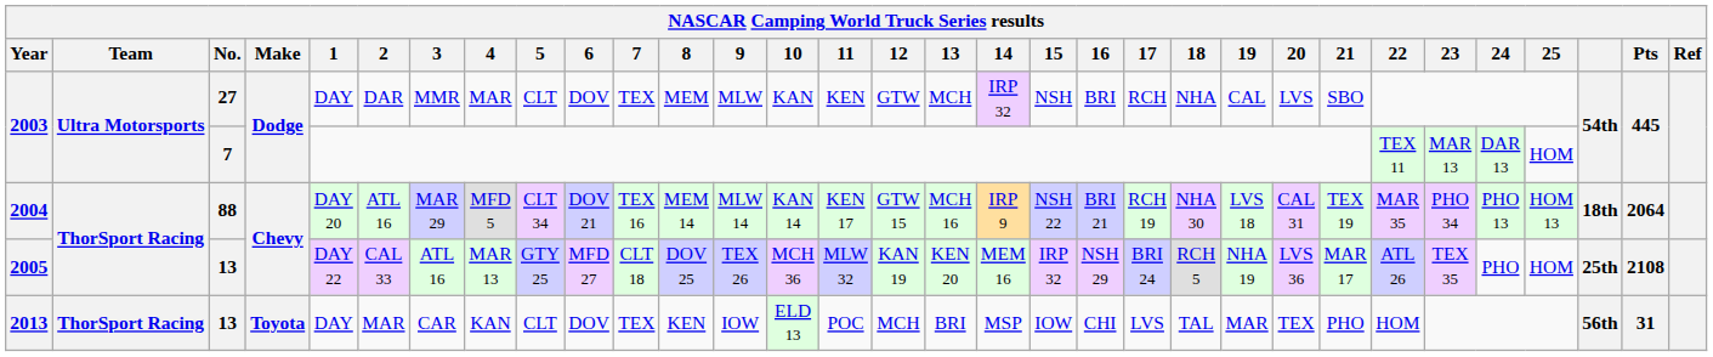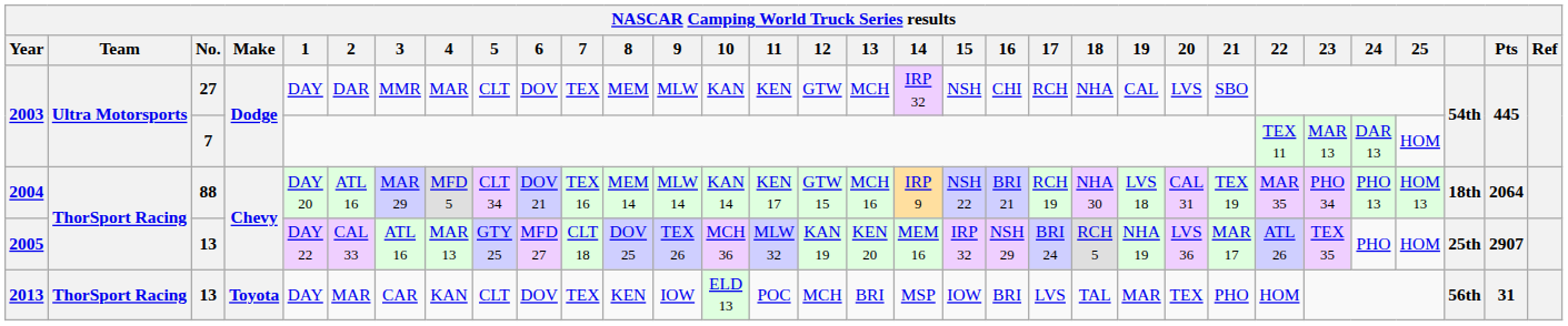 <table class="wikitable" style="text-align:center; font-size:75%">
 <tr>
 <th colspan=45><a href='#'>NASCAR</a> <a href='#'>Camping World Truck Series</a> results</th>
 </tr>
 <tr>
 <th>Year</th>
 <th>Team</th>
 <th>No.</th>
 <th>Make</th>
 <th>1</th>
 <th>2</th>
 <th>3</th>
 <th>4</th>
 <th>5</th>
 <th>6</th>
 <th>7</th>
 <th>8</th>
 <th>9</th>
 <th>10</th>
 <th>11</th>
 <th>12</th>
 <th>13</th>
 <th>14</th>
 <th>15</th>
 <th>16</th>
 <th>17</th>
 <th>18</th>
 <th>19</th>
 <th>20</th>
 <th>21</th>
 <th>22</th>
 <th>23</th>
 <th>24</th>
 <th>25</th>
 <th></th>
 <th>Pts</th>
 <th>Ref</th>
 </tr>
 <tr>
 <th rowspan=2><a href='#'>2003</a></th>
 <th rowspan=2><a href='#'>Ultra Motorsports</a></th>
 <th>27</th>
 <th rowspan=2><a href='#'>Dodge</a></th>
 <td><a href='#'>DAY</a></td>
 <td><a href='#'>DAR</a></td>
 <td><a href='#'>MMR</a></td>
 <td><a href='#'>MAR</a></td>
 <td><a href='#'>CLT</a></td>
 <td><a href='#'>DOV</a></td>
 <td><a href='#'>TEX</a></td>
 <td><a href='#'>MEM</a></td>
 <td><a href='#'>MLW</a></td>
 <td><a href='#'>KAN</a></td>
 <td><a href='#'>KEN</a></td>
 <td><a href='#'>GTW</a></td>
 <td><a href='#'>MCH</a></td>
 <td style="background:#EFCFFF;"><a href='#'>IRP</a><br><small>32</small></td>
 <td><a href='#'>NSH</a></td>
-<td><a href='#'>BRI</a></td>
+<td><a href='#'>CHI</a></td>
 <td><a href='#'>RCH</a></td>
 <td><a href='#'>NHA</a></td>
 <td><a href='#'>CAL</a></td>
 <td><a href='#'>LVS</a></td>
 <td><a href='#'>SBO</a></td>
 <td colspan=4></td>
 <th rowspan=2>54th</th>
 <th rowspan=2>445</th>
 <th rowspan=2></th>
 </tr>
 <tr>
 <th>7</th>
 <td colspan=21></td>
 <td style="background:#DFFFDF;"><a href='#'>TEX</a><br><small>11</small></td>
 <td style="background:#DFFFDF;"><a href='#'>MAR</a><br><small>13</small></td>
 <td style="background:#DFFFDF;"><a href='#'>DAR</a><br><small>13</small></td>
 <td><a href='#'>HOM</a></td>
 </tr>
 <tr>
 <th><a href='#'>2004</a></th>
 <th rowspan=2><a href='#'>ThorSport Racing</a></th>
 <th>88</th>
 <th rowspan=2><a href='#'>Chevy</a></th>
 <td style="background:#DFFFDF;"><a href='#'>DAY</a><br><small>20</small></td>
 <td style="background:#DFFFDF;"><a href='#'>ATL</a><br><small>16</small></td>
 <td style="background:#CFCFFF;"><a href='#'>MAR</a><br><small>29</small></td>
 <td style="background:#DFDFDF;"><a href='#'>MFD</a><br><small>5</small></td>
 <td style="background:#EFCFFF;"><a href='#'>CLT</a><br><small>34</small></td>
 <td style="background:#CFCFFF;"><a href='#'>DOV</a><br><small>21</small></td>
 <td style="background:#DFFFDF;"><a href='#'>TEX</a><br><small>16</small></td>
 <td style="background:#DFFFDF;"><a href='#'>MEM</a><br><small>14</small></td>
 <td style="background:#DFFFDF;"><a href='#'>MLW</a><br><small>14</small></td>
 <td style="background:#DFFFDF;"><a href='#'>KAN</a><br><small>14</small></td>
 <td style="background:#DFFFDF;"><a href='#'>KEN</a><br><small>17</small></td>
 <td style="background:#DFFFDF;"><a href='#'>GTW</a><br><small>15</small></td>
 <td style="background:#DFFFDF;"><a href='#'>MCH</a><br><small>16</small></td>
 <td style="background:#FFDF9F;"><a href='#'>IRP</a><br><small>9</small></td>
 <td style="background:#CFCFFF;"><a href='#'>NSH</a><br><small>22</small></td>
 <td style="background:#CFCFFF;"><a href='#'>BRI</a><br><small>21</small></td>
 <td style="background:#DFFFDF;"><a href='#'>RCH</a><br><small>19</small></td>
 <td style="background:#EFCFFF;"><a href='#'>NHA</a><br><small>30</small></td>
 <td style="background:#DFFFDF;"><a href='#'>LVS</a><br><small>18</small></td>
 <td style="background:#EFCFFF;"><a href='#'>CAL</a><br><small>31</small></td>
 <td style="background:#DFFFDF;"><a href='#'>TEX</a><br><small>19</small></td>
 <td style="background:#EFCFFF;"><a href='#'>MAR</a><br><small>35</small></td>
 <td style="background:#EFCFFF;"><a href='#'>PHO</a><br><small>34</small></td>
 <td style="background:#DFFFDF;"><a href='#'>PHO</a><br><small>13</small></td>
 <td style="background:#DFFFDF;"><a href='#'>HOM</a><br><small>13</small></td>
 <th>18th</th>
 <th>2064</th>
 <th></th>
 </tr>
 <tr>
 <th><a href='#'>2005</a></th>
 <th>13</th>
 <td style="background:#EFCFFF;"><a href='#'>DAY</a><br><small>22</small></td>
 <td style="background:#EFCFFF;"><a href='#'>CAL</a><br><small>33</small></td>
 <td style="background:#DFFFDF;"><a href='#'>ATL</a><br><small>16</small></td>
 <td style="background:#DFFFDF;"><a href='#'>MAR</a><br><small>13</small></td>
 <td style="background:#CFCFFF;"><a href='#'>GTY</a><br><small>25</small></td>
 <td style="background:#EFCFFF;"><a href='#'>MFD</a><br><small>27</small></td>
 <td style="background:#DFFFDF;"><a href='#'>CLT</a><br><small>18</small></td>
 <td style="background:#CFCFFF;"><a href='#'>DOV</a><br><small>25</small></td>
 <td style="background:#CFCFFF;"><a href='#'>TEX</a><br><small>26</small></td>
 <td style="background:#EFCFFF;"><a href='#'>MCH</a><br><small>36</small></td>
 <td style="background:#CFCFFF;"><a href='#'>MLW</a><br><small>32</small></td>
 <td style="background:#DFFFDF;"><a href='#'>KAN</a><br><small>19</small></td>
 <td style="background:#DFFFDF;"><a href='#'>KEN</a><br><small>20</small></td>
 <td style="background:#DFFFDF;"><a href='#'>MEM</a><br><small>16</small></td>
 <td style="background:#EFCFFF;"><a href='#'>IRP</a><br><small>32</small></td>
 <td style="background:#EFCFFF;"><a href='#'>NSH</a><br><small>29</small></td>
 <td style="background:#CFCFFF;"><a href='#'>BRI</a><br><small>24</small></td>
 <td style="background:#DFDFDF;"><a href='#'>RCH</a><br><small>5</small></td>
 <td style="background:#DFFFDF;"><a href='#'>NHA</a><br><small>19</small></td>
 <td style="background:#EFCFFF;"><a href='#'>LVS</a><br><small>36</small></td>
 <td style="background:#DFFFDF;"><a href='#'>MAR</a><br><small>17</small></td>
 <td style="background:#CFCFFF;"><a href='#'>ATL</a><br><small>26</small></td>
 <td style="background:#EFCFFF;"><a href='#'>TEX</a><br><small>35</small></td>
 <td><a href='#'>PHO</a></td>
 <td><a href='#'>HOM</a></td>
 <th>25th</th>
-<th>2108</th>
+<th>2907</th>
 <th></th>
 </tr>
 <tr>
 <th><a href='#'>2013</a></th>
 <th><a href='#'>ThorSport Racing</a></th>
 <th>13</th>
 <th><a href='#'>Toyota</a></th>
 <td><a href='#'>DAY</a></td>
 <td><a href='#'>MAR</a></td>
 <td><a href='#'>CAR</a></td>
 <td><a href='#'>KAN</a></td>
 <td><a href='#'>CLT</a></td>
 <td><a href='#'>DOV</a></td>
 <td><a href='#'>TEX</a></td>
 <td><a href='#'>KEN</a></td>
 <td><a href='#'>IOW</a></td>
 <td style="background:#DFFFDF;"><a href='#'>ELD</a><br><small>13</small></td>
 <td><a href='#'>POC</a></td>
 <td><a href='#'>MCH</a></td>
 <td><a href='#'>BRI</a></td>
 <td><a href='#'>MSP</a></td>
 <td><a href='#'>IOW</a></td>
-<td><a href='#'>CHI</a></td>
+<td><a href='#'>BRI</a></td>
 <td><a href='#'>LVS</a></td>
 <td><a href='#'>TAL</a></td>
 <td><a href='#'>MAR</a></td>
 <td><a href='#'>TEX</a></td>
 <td><a href='#'>PHO</a></td>
 <td><a href='#'>HOM</a></td>
 <td colspan=3></td>
 <th>56th</th>
 <th>31</th>
 <th></th>
 </tr>
 </table>
